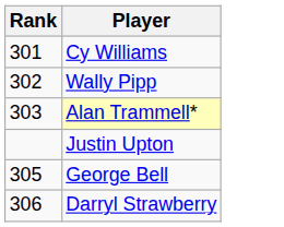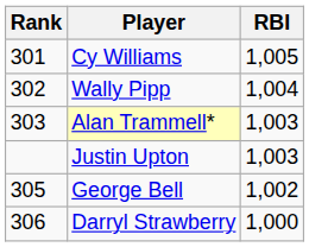 <table class="wikitable" style="float:left;">
 <tr style="white-space: nowrap;">
 <th>Rank</th>
 <th>Player</th>
+<th>RBI</th>
 </tr>
 <tr>
 <td>301</td>
 <td><a href='#'>Cy Williams</a></td>
+<td>1,005</td>
 </tr>
 <tr>
 <td>302</td>
 <td><a href='#'>Wally Pipp</a></td>
+<td>1,004</td>
 </tr>
 <tr>
 <td>303</td>
 <td style="background:#ffffbb;"><a href='#'>Alan Trammell</a>*</td>
+<td>1,003</td>
 </tr>
 <tr>
 <td></td>
 <td><a href='#'>Justin Upton</a></td>
+<td>1,003</td>
 </tr>
 <tr>
 <td>305</td>
 <td><a href='#'>George Bell</a></td>
+<td>1,002</td>
 </tr>
 <tr>
 <td>306</td>
 <td><a href='#'>Darryl Strawberry</a></td>
+<td>1,000</td>
 </tr>
 </table>
